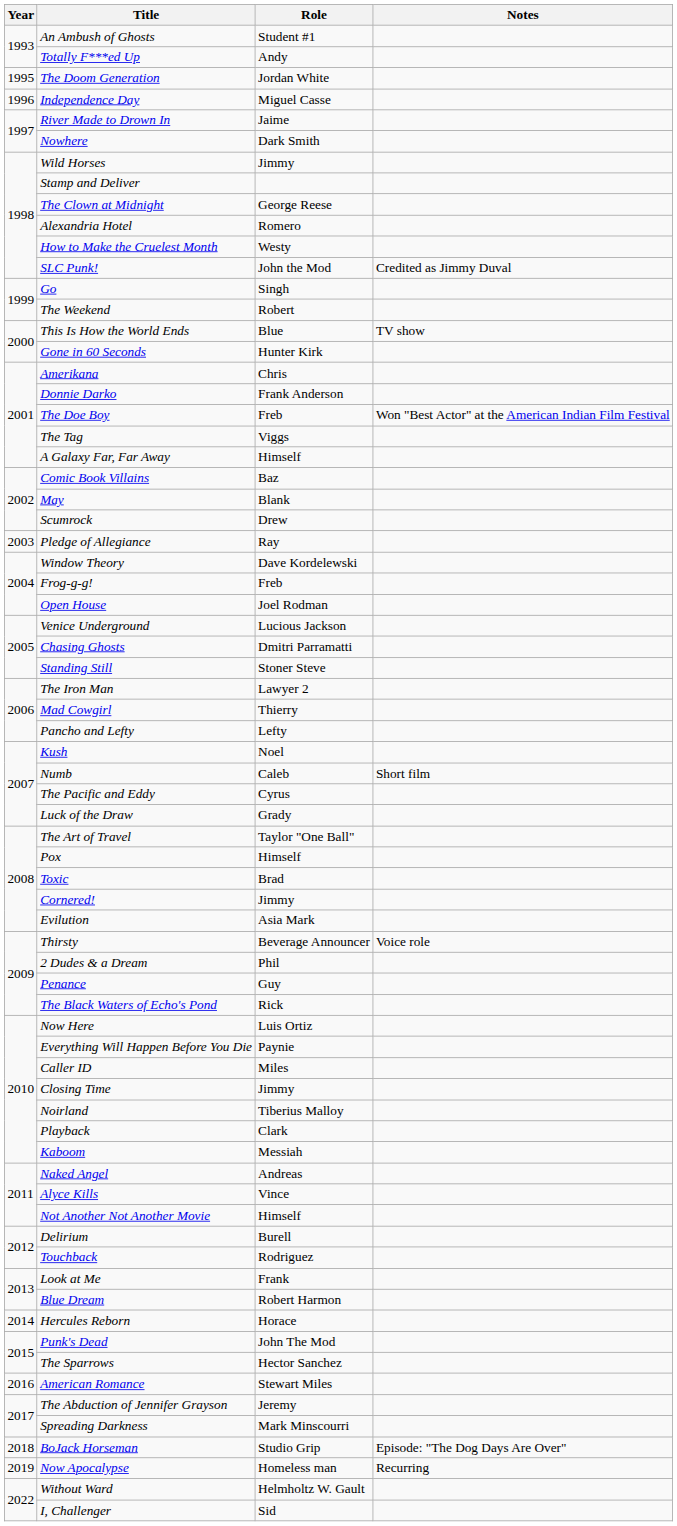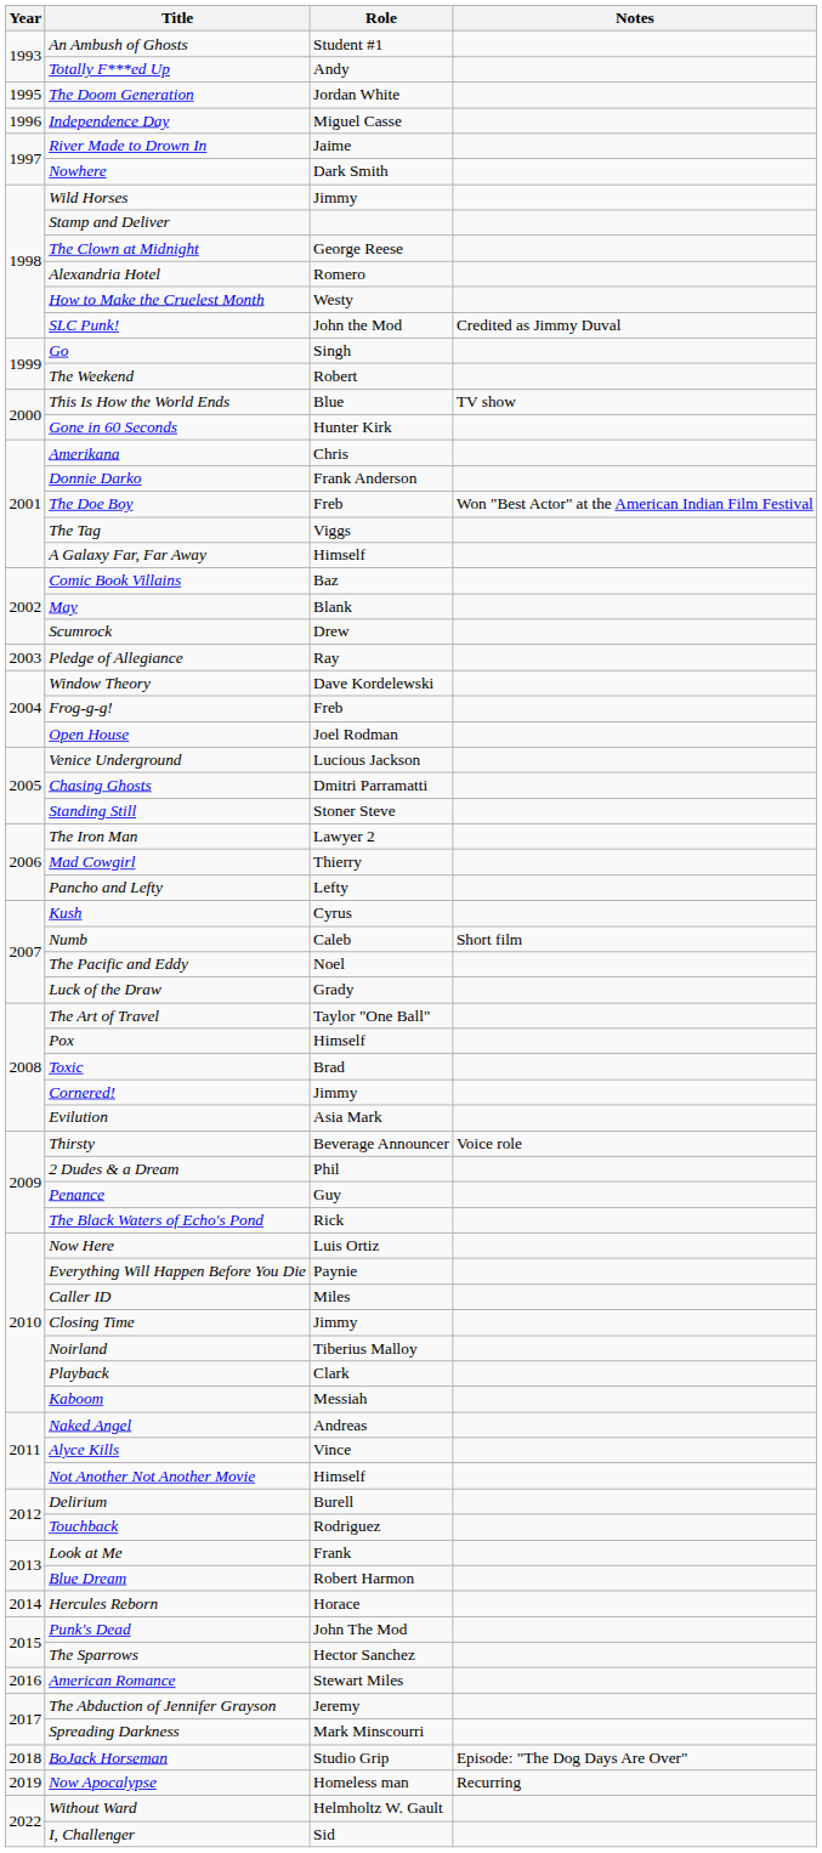 <table class="wikitable sortable">
 <tr>
 <th>Year</th>
 <th>Title</th>
 <th>Role</th>
 <th class="unsortable">Notes</th>
 </tr>
 <tr>
 <td rowspan=2>1993</td>
 <td><em>An Ambush of Ghosts</em></td>
 <td>Student #1</td>
 <td></td>
 </tr>
 <tr>
 <td><em><a href='#'>Totally F***ed Up</a></em></td>
 <td>Andy</td>
 <td></td>
 </tr>
 <tr>
 <td>1995</td>
 <td><em><a href='#'>The Doom Generation</a></em></td>
 <td>Jordan White</td>
 <td></td>
 </tr>
 <tr>
 <td>1996</td>
 <td><em><a href='#'>Independence Day</a></em></td>
 <td>Miguel Casse</td>
 <td></td>
 </tr>
 <tr>
 <td rowspan=2>1997</td>
 <td><em><a href='#'>River Made to Drown In</a></em></td>
 <td>Jaime</td>
 <td></td>
 </tr>
 <tr>
 <td><em><a href='#'>Nowhere</a></em></td>
 <td>Dark Smith</td>
 <td></td>
 </tr>
 <tr>
 <td rowspan=6>1998</td>
 <td><em>Wild Horses</em></td>
 <td>Jimmy</td>
 <td></td>
 </tr>
 <tr>
 <td><em>Stamp and Deliver</em></td>
 <td></td>
 <td></td>
 </tr>
 <tr>
 <td><em><a href='#'>The Clown at Midnight</a></em></td>
 <td>George Reese</td>
 <td></td>
 </tr>
 <tr>
 <td><em>Alexandria Hotel</em></td>
 <td>Romero</td>
 <td></td>
 </tr>
 <tr>
 <td><em><a href='#'>How to Make the Cruelest Month</a></em></td>
 <td>Westy</td>
 <td></td>
 </tr>
 <tr>
 <td><em><a href='#'>SLC Punk!</a></em></td>
 <td>John the Mod</td>
 <td>Credited as Jimmy Duval</td>
 </tr>
 <tr>
 <td rowspan=2>1999</td>
 <td><em><a href='#'>Go</a></em></td>
 <td>Singh</td>
 <td></td>
 </tr>
 <tr>
 <td><em>The Weekend</em></td>
 <td>Robert</td>
 <td></td>
 </tr>
 <tr>
 <td rowspan=2>2000</td>
 <td><em>This Is How the World Ends</em></td>
 <td>Blue</td>
 <td>TV show</td>
 </tr>
 <tr>
 <td><em><a href='#'>Gone in 60 Seconds</a></em></td>
 <td>Hunter Kirk</td>
 <td></td>
 </tr>
 <tr>
 <td rowspan=5>2001</td>
 <td><em><a href='#'>Amerikana</a></em></td>
 <td>Chris</td>
 <td></td>
 </tr>
 <tr>
 <td><em><a href='#'>Donnie Darko</a></em></td>
 <td>Frank Anderson</td>
 <td></td>
 </tr>
 <tr>
 <td><em><a href='#'>The Doe Boy</a></em></td>
 <td>Freb</td>
 <td>Won "Best Actor" at the <a href='#'>American Indian Film Festival</a></td>
 </tr>
 <tr>
 <td><em>The Tag</em></td>
 <td>Viggs</td>
 <td></td>
 </tr>
 <tr>
 <td><em>A Galaxy Far, Far Away</em></td>
 <td>Himself</td>
 <td></td>
 </tr>
 <tr>
 <td rowspan=3>2002</td>
 <td><em><a href='#'>Comic Book Villains</a></em></td>
 <td>Baz</td>
 <td></td>
 </tr>
 <tr>
 <td><em><a href='#'>May</a></em></td>
 <td>Blank</td>
 <td></td>
 </tr>
 <tr>
 <td><em>Scumrock</em></td>
 <td>Drew</td>
 <td></td>
 </tr>
 <tr>
 <td>2003</td>
 <td><em>Pledge of Allegiance</em></td>
 <td>Ray</td>
 <td></td>
 </tr>
 <tr>
 <td rowspan=3>2004</td>
 <td><em>Window Theory</em></td>
 <td>Dave Kordelewski</td>
 <td></td>
 </tr>
 <tr>
 <td><em>Frog-g-g!</em></td>
 <td>Freb</td>
 <td></td>
 </tr>
 <tr>
 <td><em><a href='#'>Open House</a></em></td>
 <td>Joel Rodman</td>
 <td></td>
 </tr>
 <tr>
 <td rowspan=3>2005</td>
 <td><em>Venice Underground</em></td>
 <td>Lucious Jackson</td>
 <td></td>
 </tr>
 <tr>
 <td><em><a href='#'>Chasing Ghosts</a></em></td>
 <td>Dmitri Parramatti</td>
 <td></td>
 </tr>
 <tr>
 <td><em><a href='#'>Standing Still</a></em></td>
 <td>Stoner Steve</td>
 <td></td>
 </tr>
 <tr>
 <td rowspan=3>2006</td>
 <td><em>The Iron Man</em></td>
 <td>Lawyer 2</td>
 <td></td>
 </tr>
 <tr>
 <td><em><a href='#'>Mad Cowgirl</a></em></td>
 <td>Thierry</td>
 <td></td>
 </tr>
 <tr>
 <td><em>Pancho and Lefty</em></td>
 <td>Lefty</td>
 <td></td>
 </tr>
 <tr>
 <td rowspan=4>2007</td>
 <td><em><a href='#'>Kush</a></em></td>
-<td>Noel</td>
+<td>Cyrus</td>
 <td></td>
 </tr>
 <tr>
 <td><em>Numb</em></td>
 <td>Caleb</td>
 <td>Short film</td>
 </tr>
 <tr>
 <td><em>The Pacific and Eddy</em></td>
-<td>Cyrus</td>
+<td>Noel</td>
 <td></td>
 </tr>
 <tr>
 <td><em>Luck of the Draw</em></td>
 <td>Grady</td>
 <td></td>
 </tr>
 <tr>
 <td rowspan=5>2008</td>
 <td><em>The Art of Travel</em></td>
 <td>Taylor "One Ball"</td>
 <td></td>
 </tr>
 <tr>
 <td><em>Pox</em></td>
 <td>Himself</td>
 <td></td>
 </tr>
 <tr>
 <td><em><a href='#'>Toxic</a></em></td>
 <td>Brad</td>
 <td></td>
 </tr>
 <tr>
 <td><em><a href='#'>Cornered!</a></em></td>
 <td>Jimmy</td>
 <td></td>
 </tr>
 <tr>
 <td><em>Evilution</em></td>
 <td>Asia Mark</td>
 <td></td>
 </tr>
 <tr>
 <td rowspan=4>2009</td>
 <td><em>Thirsty</em></td>
 <td>Beverage Announcer</td>
 <td>Voice role</td>
 </tr>
 <tr>
 <td><em>2 Dudes & a Dream</em></td>
 <td>Phil</td>
 <td></td>
 </tr>
 <tr>
 <td><em><a href='#'>Penance</a></em></td>
 <td>Guy</td>
 <td></td>
 </tr>
 <tr>
 <td><em><a href='#'>The Black Waters of Echo's Pond</a></em></td>
 <td>Rick</td>
 <td></td>
 </tr>
 <tr>
 <td rowspan=7>2010</td>
 <td><em>Now Here</em></td>
 <td>Luis Ortiz</td>
 <td></td>
 </tr>
 <tr>
 <td><em>Everything Will Happen Before You Die</em></td>
 <td>Paynie</td>
 <td></td>
 </tr>
 <tr>
 <td><em>Caller ID</em></td>
 <td>Miles</td>
 <td></td>
 </tr>
 <tr>
 <td><em>Closing Time</em></td>
 <td>Jimmy</td>
 <td></td>
 </tr>
 <tr>
 <td><em>Noirland</em></td>
 <td>Tiberius Malloy</td>
 <td></td>
 </tr>
 <tr>
 <td><em>Playback</em></td>
 <td>Clark</td>
 <td></td>
 </tr>
 <tr>
 <td><em><a href='#'>Kaboom</a></em></td>
 <td>Messiah</td>
 <td></td>
 </tr>
 <tr>
 <td rowspan=3>2011</td>
 <td><em><a href='#'>Naked Angel</a></em></td>
 <td>Andreas</td>
 <td></td>
 </tr>
 <tr>
 <td><em><a href='#'>Alyce Kills</a></em></td>
 <td>Vince</td>
 <td></td>
 </tr>
 <tr>
 <td><em><a href='#'>Not Another Not Another Movie</a></em></td>
 <td>Himself</td>
 <td></td>
 </tr>
 <tr>
 <td rowspan=2>2012</td>
 <td><em>Delirium</em></td>
 <td>Burell</td>
 <td></td>
 </tr>
 <tr>
 <td><em><a href='#'>Touchback</a></em></td>
 <td>Rodriguez</td>
 <td></td>
 </tr>
 <tr>
 <td rowspan=2>2013</td>
 <td><em>Look at Me</em></td>
 <td>Frank</td>
 <td></td>
 </tr>
 <tr>
 <td><em><a href='#'>Blue Dream</a></em></td>
 <td>Robert Harmon</td>
 <td></td>
 </tr>
 <tr>
 <td>2014</td>
 <td><em>Hercules Reborn</em></td>
 <td>Horace</td>
 <td></td>
 </tr>
 <tr>
 <td rowspan=2>2015</td>
 <td><em><a href='#'>Punk's Dead</a></em></td>
 <td>John The Mod</td>
 <td></td>
 </tr>
 <tr>
 <td><em>The Sparrows</em></td>
 <td>Hector Sanchez</td>
 <td></td>
 </tr>
 <tr>
 <td>2016</td>
 <td><em><a href='#'>American Romance</a></em></td>
 <td>Stewart Miles</td>
 <td></td>
 </tr>
 <tr>
 <td rowspan=2>2017</td>
 <td><em>The Abduction of Jennifer Grayson</em></td>
 <td>Jeremy</td>
 <td></td>
 </tr>
 <tr>
 <td><em>Spreading Darkness</em></td>
 <td>Mark Minscourri</td>
 <td></td>
 </tr>
 <tr>
 <td>2018</td>
 <td><em><a href='#'>BoJack Horseman</a></em></td>
 <td>Studio Grip</td>
 <td>Episode: "The Dog Days Are Over"</td>
 </tr>
 <tr>
 <td>2019</td>
 <td><em><a href='#'>Now Apocalypse</a></em></td>
 <td>Homeless man</td>
 <td>Recurring</td>
 </tr>
 <tr>
 <td rowspan=2>2022</td>
 <td><em>Without Ward</em></td>
 <td>Helmholtz W. Gault</td>
 <td></td>
 </tr>
 <tr>
 <td><em>I, Challenger</em></td>
 <td>Sid</td>
 <td></td>
 </tr>
 </table>
